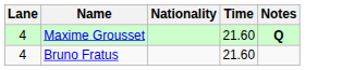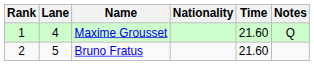 <table class="wikitable sortable" style="text-align:center">
 <tr>
+<th>Rank</th>
 <th>Lane</th>
 <th>Name</th>
 <th>Nationality</th>
 <th>Time</th>
 <th>Notes</th>
 </tr>
 <tr bgcolor=ccffcc>
+<td>1</td>
 <td>4</td>
 <td align=left><a href='#'>Maxime Grousset</a></td>
 <td align=left></td>
 <td>21.60</td>
-<td><strong>Q</strong></td>
+<td>Q</td>
 </tr>
 <tr>
-<td>4</td>
+<td>2</td>
+<td>5</td>
 <td align=left><a href='#'>Bruno Fratus</a></td>
 <td align=left></td>
 <td>21.60</td>
 <td></td>
 </tr>
 </table>
